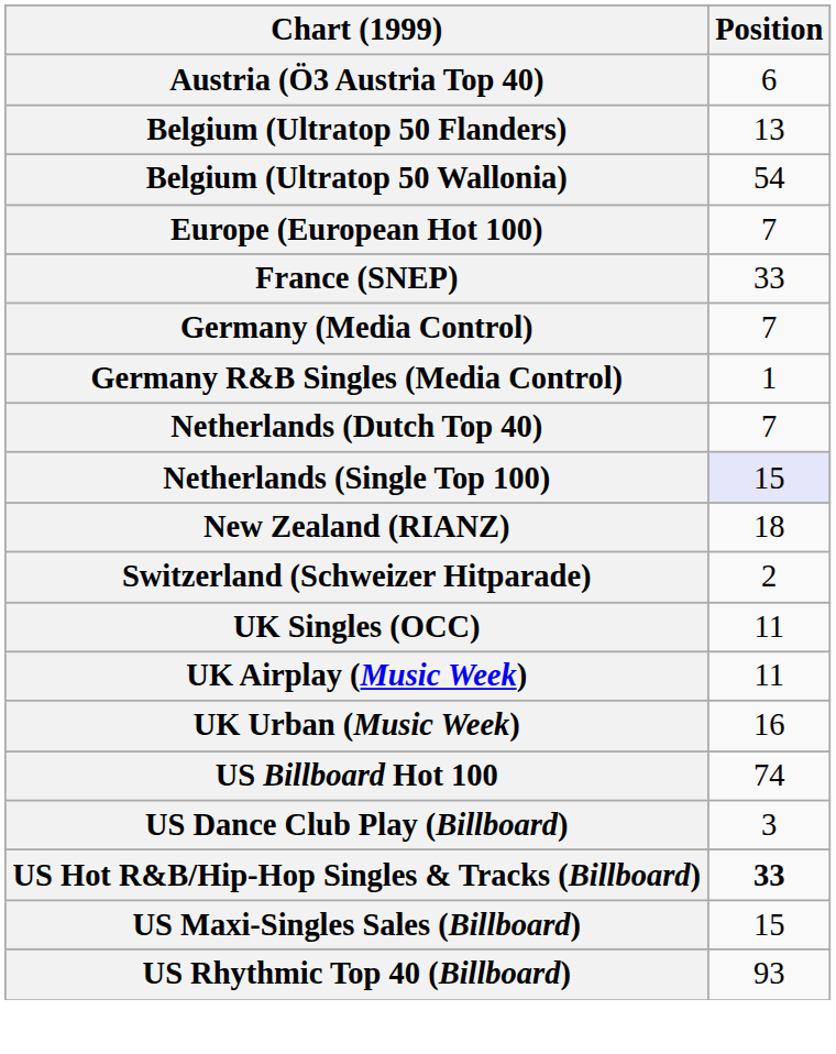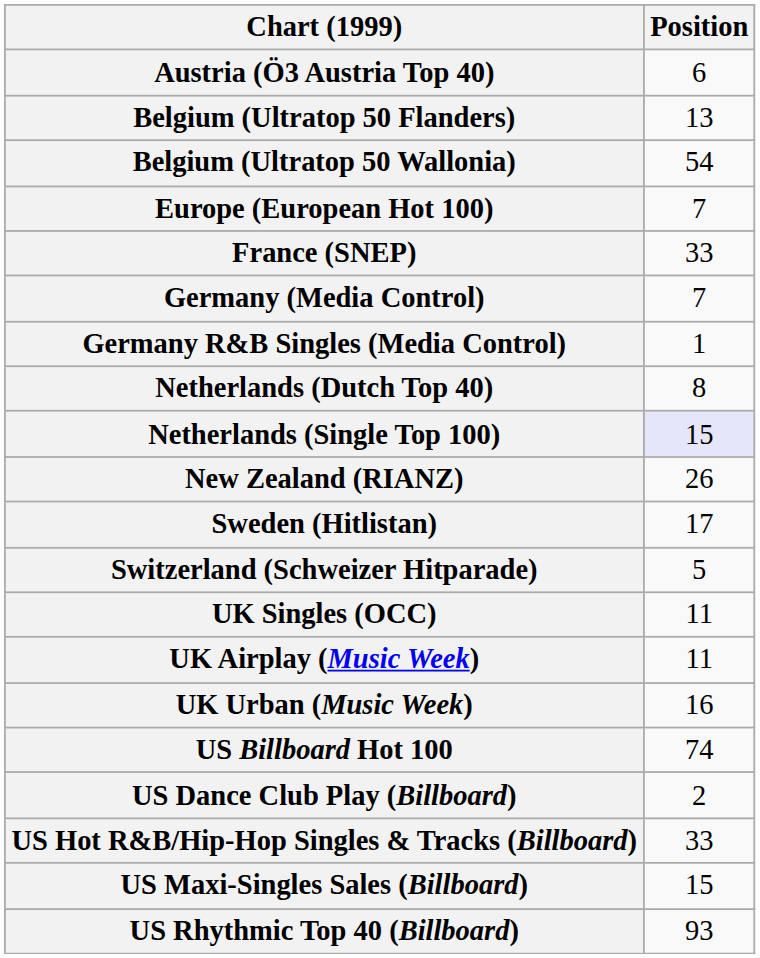 <table class="wikitable sortable plainrowheaders" style="text-align:center">
 <tr>
 <th>Chart (1999)</th>
 <th>Position</th>
 </tr>
 <tr>
 <th scope="row">Austria (Ö3 Austria Top 40)</th>
 <td>6</td>
 </tr>
 <tr>
 <th scope="row">Belgium (Ultratop 50 Flanders)</th>
 <td>13</td>
 </tr>
 <tr>
 <th scope="row">Belgium (Ultratop 50 Wallonia)</th>
 <td>54</td>
 </tr>
 <tr>
 <th scope="row">Europe (European Hot 100)</th>
 <td>7</td>
 </tr>
 <tr>
 <th scope="row">France (SNEP)</th>
 <td>33</td>
 </tr>
 <tr>
 <th scope="row">Germany (Media Control)</th>
 <td>7</td>
 </tr>
 <tr>
 <th scope="row">Germany R&B Singles (Media Control)</th>
 <td>1</td>
 </tr>
 <tr>
 <th scope="row">Netherlands (Dutch Top 40)</th>
-<td>7</td>
+<td>8</td>
 </tr>
 <tr>
 <th scope="row">Netherlands (Single Top 100)</th>
 <td style="background: lavender;">15</td>
 </tr>
 <tr>
 <th scope="row">New Zealand (RIANZ)</th>
-<td>18</td>
+<td>26</td>
+</tr>
+<tr>
+<th scope="row">Sweden (Hitlistan)</th>
+<td>17</td>
 </tr>
 <tr>
 <th scope="row">Switzerland (Schweizer Hitparade)</th>
-<td>2</td>
+<td>5</td>
 </tr>
 <tr>
 <th scope="row">UK Singles (OCC)</th>
 <td>11</td>
 </tr>
 <tr>
 <th scope="row">UK Airplay (<em><a href='#'>Music Week</a></em>)</th>
 <td>11</td>
 </tr>
 <tr>
 <th scope="row">UK Urban (<em>Music Week</em>)</th>
 <td>16</td>
 </tr>
 <tr>
 <th scope="row">US <em>Billboard</em> Hot 100</th>
 <td>74</td>
 </tr>
 <tr>
 <th scope="row">US Dance Club Play (<em>Billboard</em>)</th>
-<td>3</td>
+<td>2</td>
 </tr>
 <tr>
 <th scope="row">US Hot R&B/Hip-Hop Singles & Tracks (<em>Billboard</em>)</th>
-<td><strong>33</strong></td>
+<td>33</td>
 </tr>
 <tr>
 <th scope="row">US Maxi-Singles Sales (<em>Billboard</em>)</th>
 <td>15</td>
 </tr>
 <tr>
 <th scope="row">US Rhythmic Top 40 (<em>Billboard</em>)</th>
 <td>93</td>
 </tr>
 </table>
